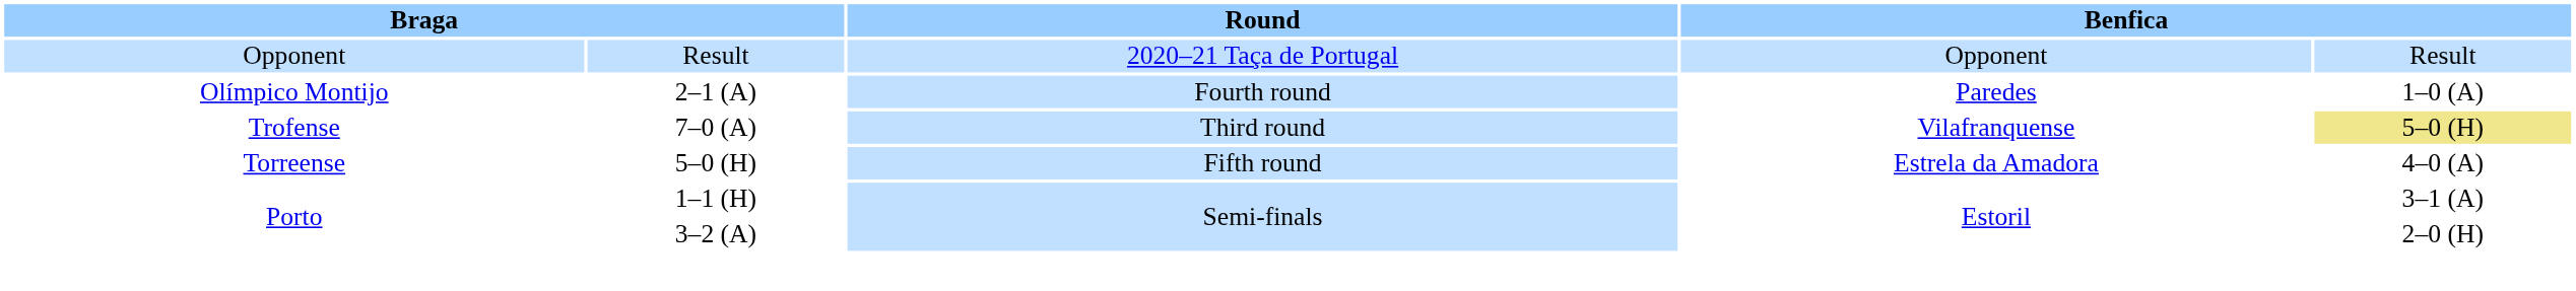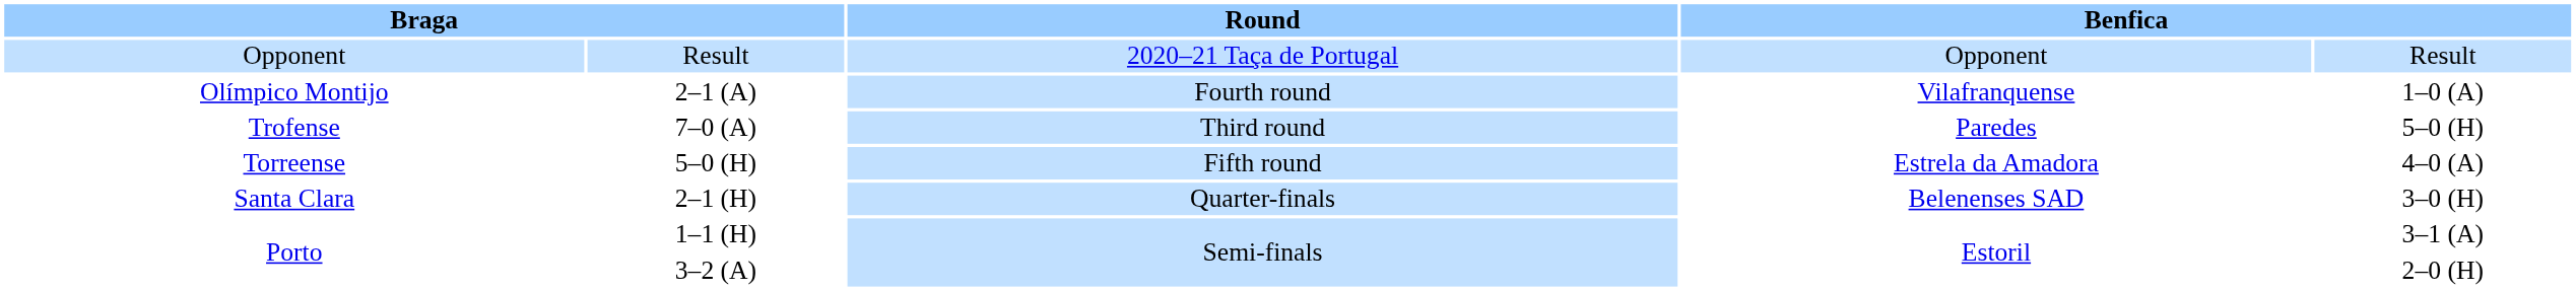 <table style="width:100%; text-align:center;">
 <tr style="vertical-align:top; background:#9cf;">
 <th colspan=2 style="width:1*">Braga</th>
 <th><strong>Round</strong></th>
 <th colspan=2 style="width:1*">Benfica</th>
 </tr>
 <tr style="vertical-align:top; background:#c1e0ff;">
 <td>Opponent</td>
 <td>Result</td>
 <td><a href='#'>2020–21 Taça de Portugal</a></td>
 <td>Opponent</td>
 <td>Result</td>
 </tr>
 <tr>
 <td><a href='#'>Olímpico Montijo</a></td>
 <td>2–1 (A)</td>
 <td style="background:#c1e0ff;">Fourth round</td>
-<td><a href='#'>Paredes</a></td>
+<td><a href='#'>Vilafranquense</a></td>
 <td>1–0 (A)</td>
 </tr>
 <tr>
 <td><a href='#'>Trofense</a></td>
 <td>7–0 (A)</td>
 <td style="background:#c1e0ff;">Third round</td>
-<td><a href='#'>Vilafranquense</a></td>
-<td style="background: khaki;">5–0 (H)</td>
+<td><a href='#'>Paredes</a></td>
+<td>5–0 (H)</td>
 </tr>
 <tr>
 <td><a href='#'>Torreense</a></td>
 <td>5–0 (H)</td>
 <td style="background:#c1e0ff;">Fifth round</td>
 <td><a href='#'>Estrela da Amadora</a></td>
 <td>4–0 (A)</td>
+</tr>
+<tr>
+<td><a href='#'>Santa Clara</a></td>
+<td>2–1 (H)</td>
+<td style="background:#c1e0ff;">Quarter-finals</td>
+<td><a href='#'>Belenenses SAD</a></td>
+<td>3–0 (H)</td>
 </tr>
 <tr>
 <td rowspan="2"><a href='#'>Porto</a></td>
 <td>1–1 (H)</td>
 <td rowspan="2" style="background:#c1e0ff;">Semi-finals</td>
 <td rowspan="2"><a href='#'>Estoril</a></td>
 <td>3–1 (A)</td>
 </tr>
 <tr>
 <td>3–2 (A)</td>
 <td>2–0 (H)</td>
 </tr>
 </table>
